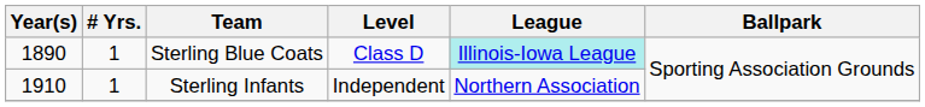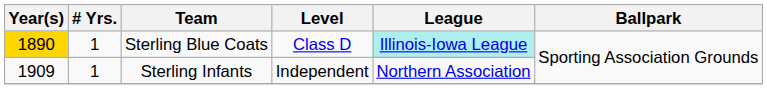 <table class="wikitable" style="text-align:center; font-size: 95%;">
 <tr>
 <th>Year(s)</th>
 <th># Yrs.</th>
 <th>Team</th>
 <th>Level</th>
 <th>League</th>
 <th>Ballpark</th>
 </tr>
 <tr>
-<td>1890</td>
+<td style="background: gold;">1890</td>
 <td>1</td>
 <td>Sterling Blue Coats</td>
 <td><a href='#'>Class D</a></td>
 <td style="background: paleturquoise;"><a href='#'>Illinois-Iowa League</a></td>
 <td rowspan=2>Sporting Association Grounds</td>
 </tr>
 <tr>
-<td>1910</td>
+<td>1909</td>
 <td>1</td>
 <td>Sterling Infants</td>
 <td>Independent</td>
 <td><a href='#'>Northern Association</a></td>
 </tr>
 <tr>
 </tr>
 </table>
